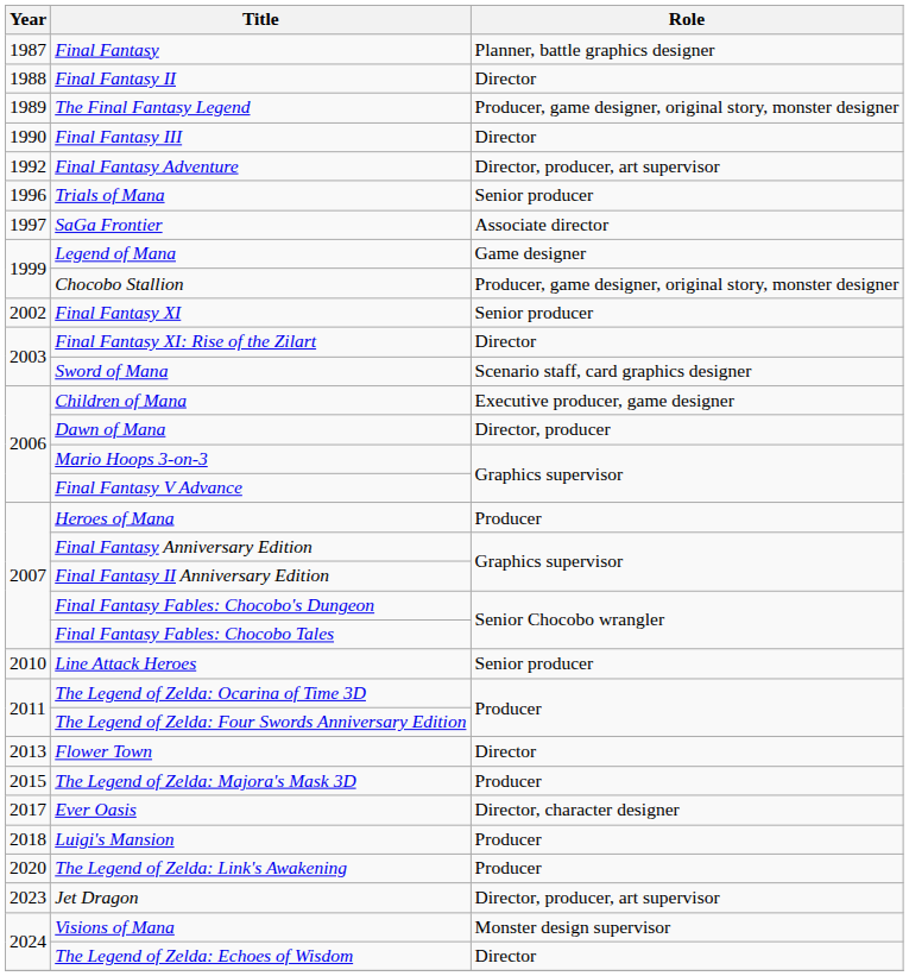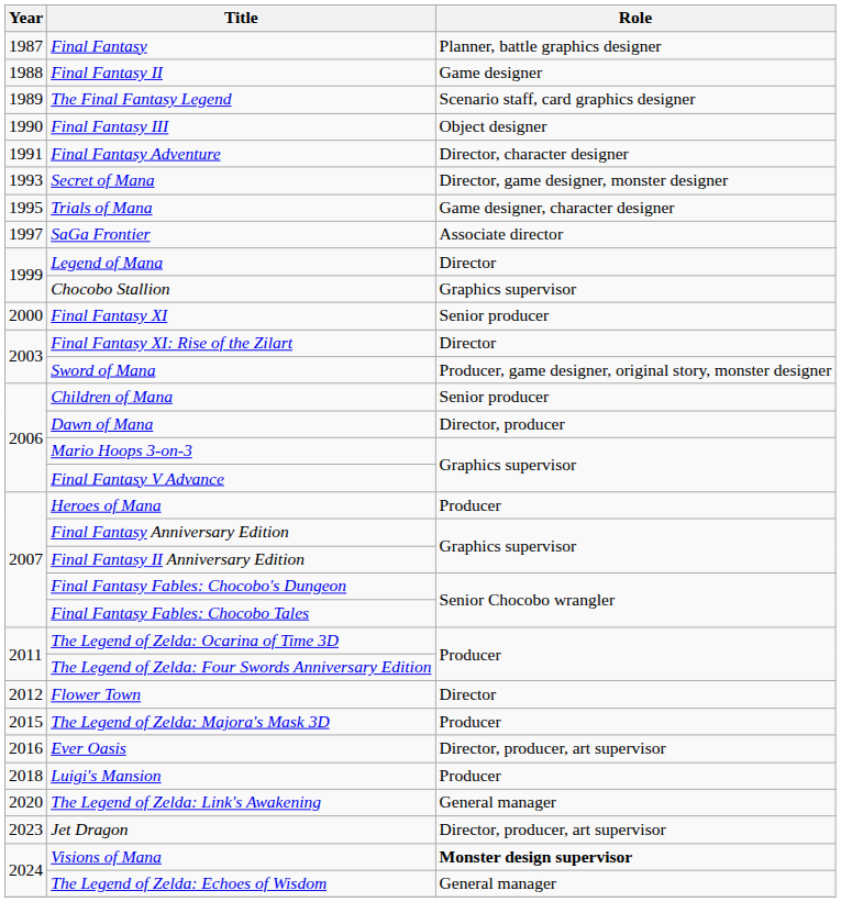 <table class="wikitable sortable">
 <tr>
 <th>Year</th>
 <th>Title</th>
 <th>Role</th>
 </tr>
 <tr>
 <td rowspan="1">1987</td>
 <td><em><a href='#'>Final Fantasy</a></em></td>
 <td>Planner, battle graphics designer</td>
 </tr>
 <tr>
 <td rowspan="1">1988</td>
 <td><em><a href='#'>Final Fantasy II</a></em></td>
-<td>Director</td>
+<td>Game designer</td>
 </tr>
 <tr>
 <td rowspan="1">1989</td>
 <td><em><a href='#'>The Final Fantasy Legend</a></em></td>
-<td>Producer, game designer, original story, monster designer</td>
+<td>Scenario staff, card graphics designer</td>
 </tr>
 <tr>
 <td rowspan="1">1990</td>
 <td><em><a href='#'>Final Fantasy III</a></em></td>
-<td>Director</td>
+<td>Object designer</td>
 </tr>
 <tr>
-<td rowspan="1">1992</td>
+<td rowspan="1">1991</td>
 <td><em><a href='#'>Final Fantasy Adventure</a></em></td>
-<td>Director, producer, art supervisor</td>
+<td>Director, character designer</td>
 </tr>
 <tr>
-<td rowspan="1">1996</td>
+<td rowspan="1">1993</td>
+<td><em><a href='#'>Secret of Mana</a></em></td>
+<td>Director, game designer, monster designer</td>
+</tr>
+<tr>
+<td rowspan="1">1995</td>
 <td><em><a href='#'>Trials of Mana</a></em></td>
-<td>Senior producer</td>
+<td>Game designer, character designer</td>
 </tr>
 <tr>
 <td rowspan="1">1997</td>
 <td><em><a href='#'>SaGa Frontier</a></em></td>
 <td>Associate director</td>
 </tr>
 <tr>
 <td rowspan="2">1999</td>
 <td><em><a href='#'>Legend of Mana</a></em></td>
-<td>Game designer</td>
+<td>Director</td>
 </tr>
 <tr>
 <td><em>Chocobo Stallion</em></td>
-<td>Producer, game designer, original story, monster designer</td>
+<td>Graphics supervisor</td>
 </tr>
 <tr>
-<td rowspan="1">2002</td>
+<td rowspan="1">2000</td>
 <td><em><a href='#'>Final Fantasy XI</a></em></td>
 <td>Senior producer</td>
 </tr>
 <tr>
 <td rowspan="2">2003</td>
 <td><em><a href='#'>Final Fantasy XI: Rise of the Zilart</a></em></td>
 <td>Director</td>
 </tr>
 <tr>
 <td><em><a href='#'>Sword of Mana</a></em></td>
-<td>Scenario staff, card graphics designer</td>
+<td>Producer, game designer, original story, monster designer</td>
 </tr>
 <tr>
 <td rowspan="4">2006</td>
 <td><em><a href='#'>Children of Mana</a></em></td>
-<td>Executive producer, game designer</td>
+<td>Senior producer</td>
 </tr>
 <tr>
 <td><em><a href='#'>Dawn of Mana</a></em></td>
 <td>Director, producer</td>
 </tr>
 <tr>
 <td><em><a href='#'>Mario Hoops 3-on-3</a></em></td>
 <td rowspan="2">Graphics supervisor</td>
 </tr>
 <tr>
 <td><em><a href='#'>Final Fantasy V Advance</a></em></td>
 </tr>
 <tr>
 <td rowspan="5">2007</td>
 <td><em><a href='#'>Heroes of Mana</a></em></td>
 <td>Producer</td>
 </tr>
 <tr>
 <td><em><a href='#'>Final Fantasy</a> Anniversary Edition</em></td>
 <td rowspan="2">Graphics supervisor</td>
 </tr>
 <tr>
 <td><em><a href='#'>Final Fantasy II</a> Anniversary Edition</em></td>
 </tr>
 <tr>
 <td><em><a href='#'>Final Fantasy Fables: Chocobo's Dungeon</a></em></td>
 <td rowspan="2">Senior Chocobo wrangler</td>
 </tr>
 <tr>
 <td><em><a href='#'>Final Fantasy Fables: Chocobo Tales</a></em></td>
 </tr>
 <tr>
-<td rowspan="1">2010</td>
-<td><em><a href='#'>Line Attack Heroes</a></em></td>
-<td>Senior producer</td>
-</tr>
-<tr>
 <td rowspan="2">2011</td>
 <td><em><a href='#'>The Legend of Zelda: Ocarina of Time 3D</a></em></td>
 <td rowspan="2">Producer</td>
 </tr>
 <tr>
 <td><em><a href='#'>The Legend of Zelda: Four Swords Anniversary Edition</a></em></td>
 </tr>
 <tr>
-<td rowspan="1">2013</td>
+<td rowspan="1">2012</td>
 <td><em><a href='#'>Flower Town</a></em></td>
 <td>Director</td>
 </tr>
 <tr>
 <td rowspan="1">2015</td>
 <td><em><a href='#'>The Legend of Zelda: Majora's Mask 3D</a></em></td>
 <td>Producer</td>
 </tr>
 <tr>
-<td rowspan="1">2017</td>
+<td rowspan="1">2016</td>
 <td><em><a href='#'>Ever Oasis</a></em></td>
-<td>Director, character designer</td>
+<td>Director, producer, art supervisor</td>
 </tr>
 <tr>
 <td rowspan="1">2018</td>
 <td><em><a href='#'>Luigi's Mansion</a></em></td>
 <td>Producer</td>
 </tr>
 <tr>
 <td>2020</td>
 <td><em><a href='#'>The Legend of Zelda: Link's Awakening</a></em></td>
-<td>Producer</td>
+<td>General manager</td>
 </tr>
 <tr>
 <td>2023</td>
 <td><em>Jet Dragon</em></td>
 <td>Director, producer, art supervisor</td>
 </tr>
 <tr>
 <td rowspan="2">2024</td>
 <td><em><a href='#'>Visions of Mana</a></em></td>
-<td>Monster design supervisor</td>
+<td><strong>Monster design supervisor</strong></td>
 </tr>
 <tr>
 <td><em><a href='#'>The Legend of Zelda: Echoes of Wisdom</a></em></td>
-<td>Director</td>
+<td>General manager</td>
 </tr>
 <tr>
 </tr>
 </table>
